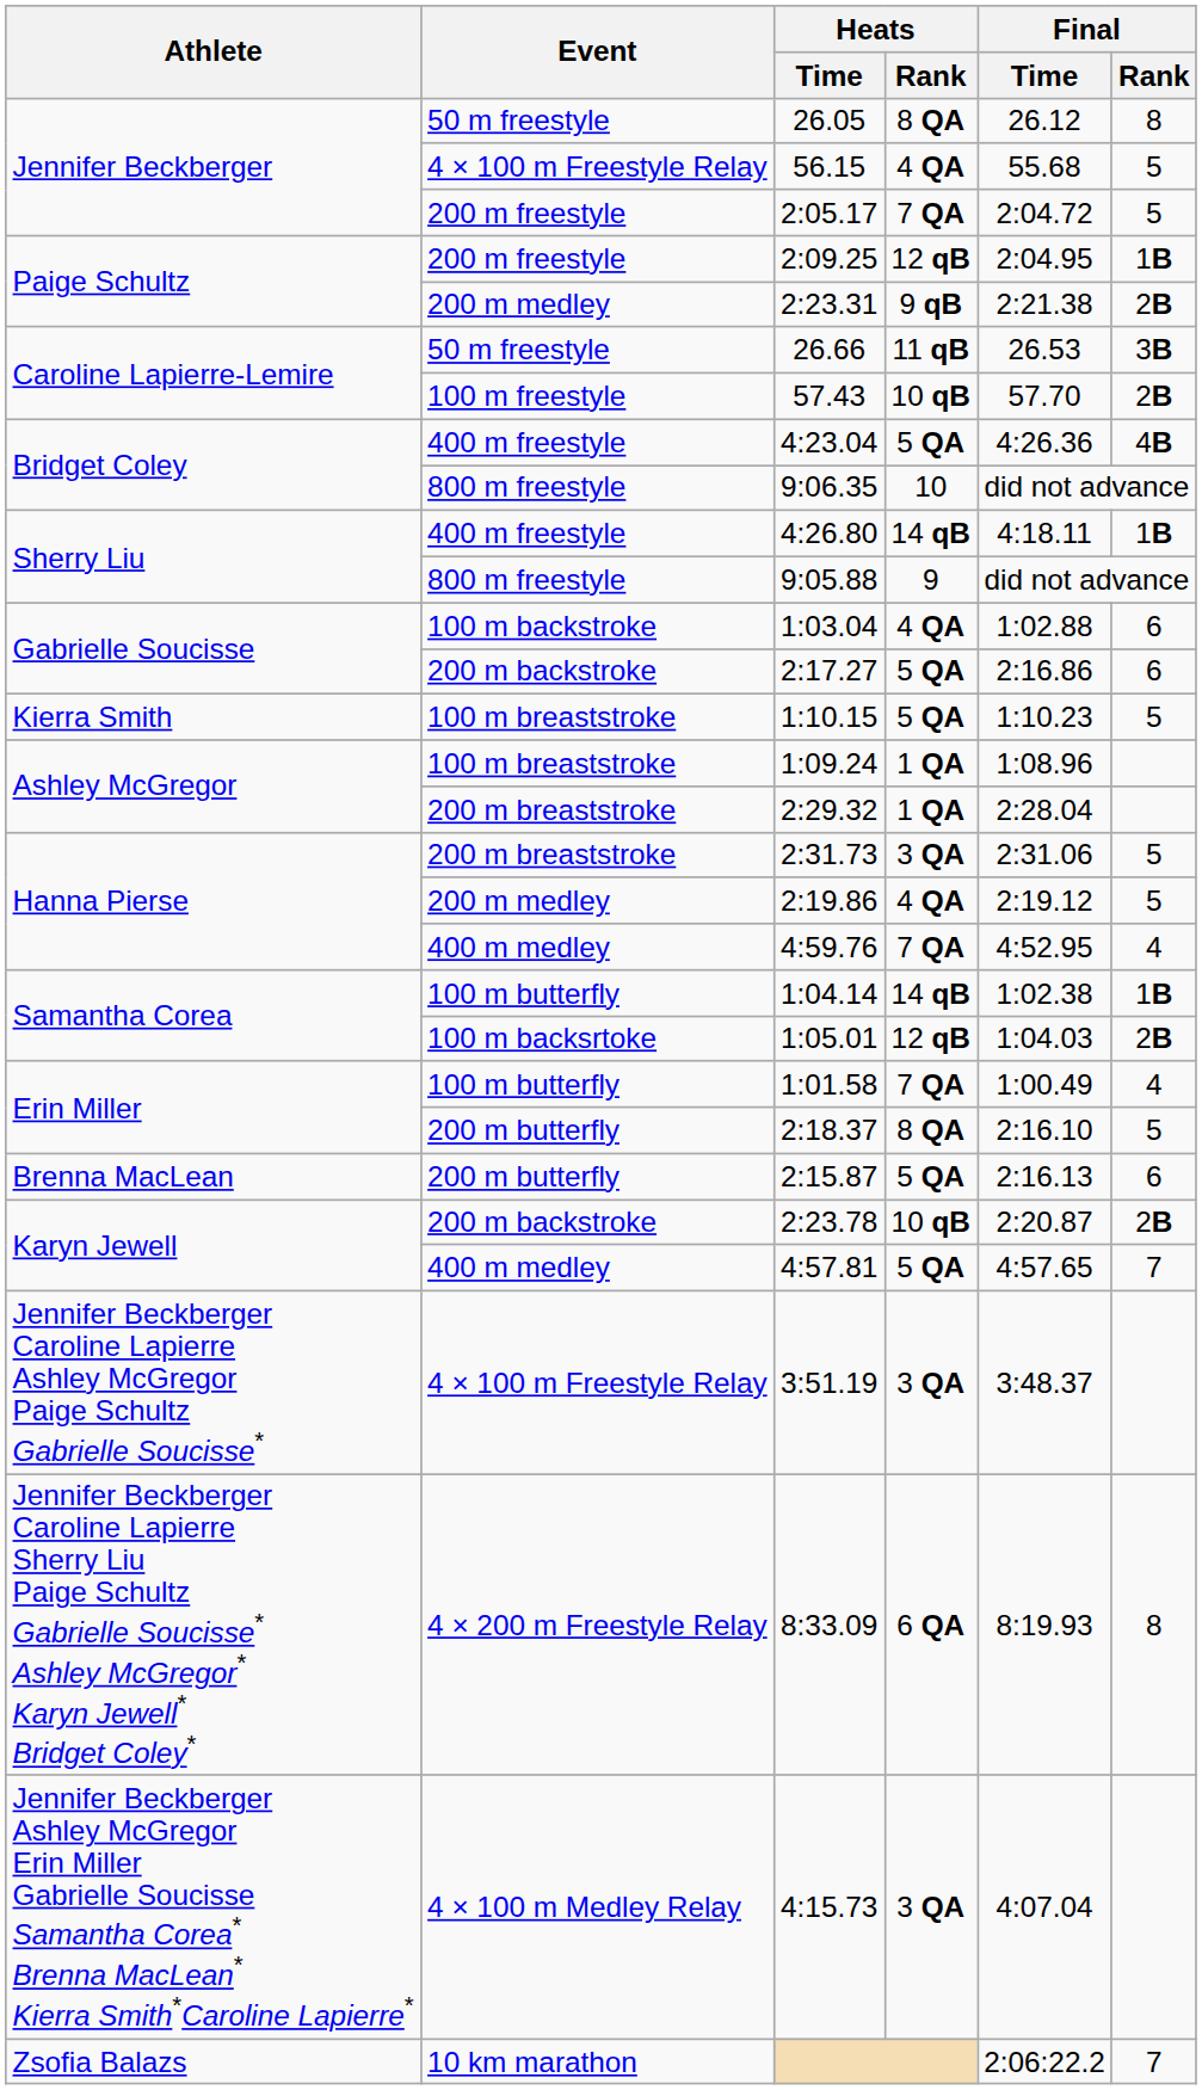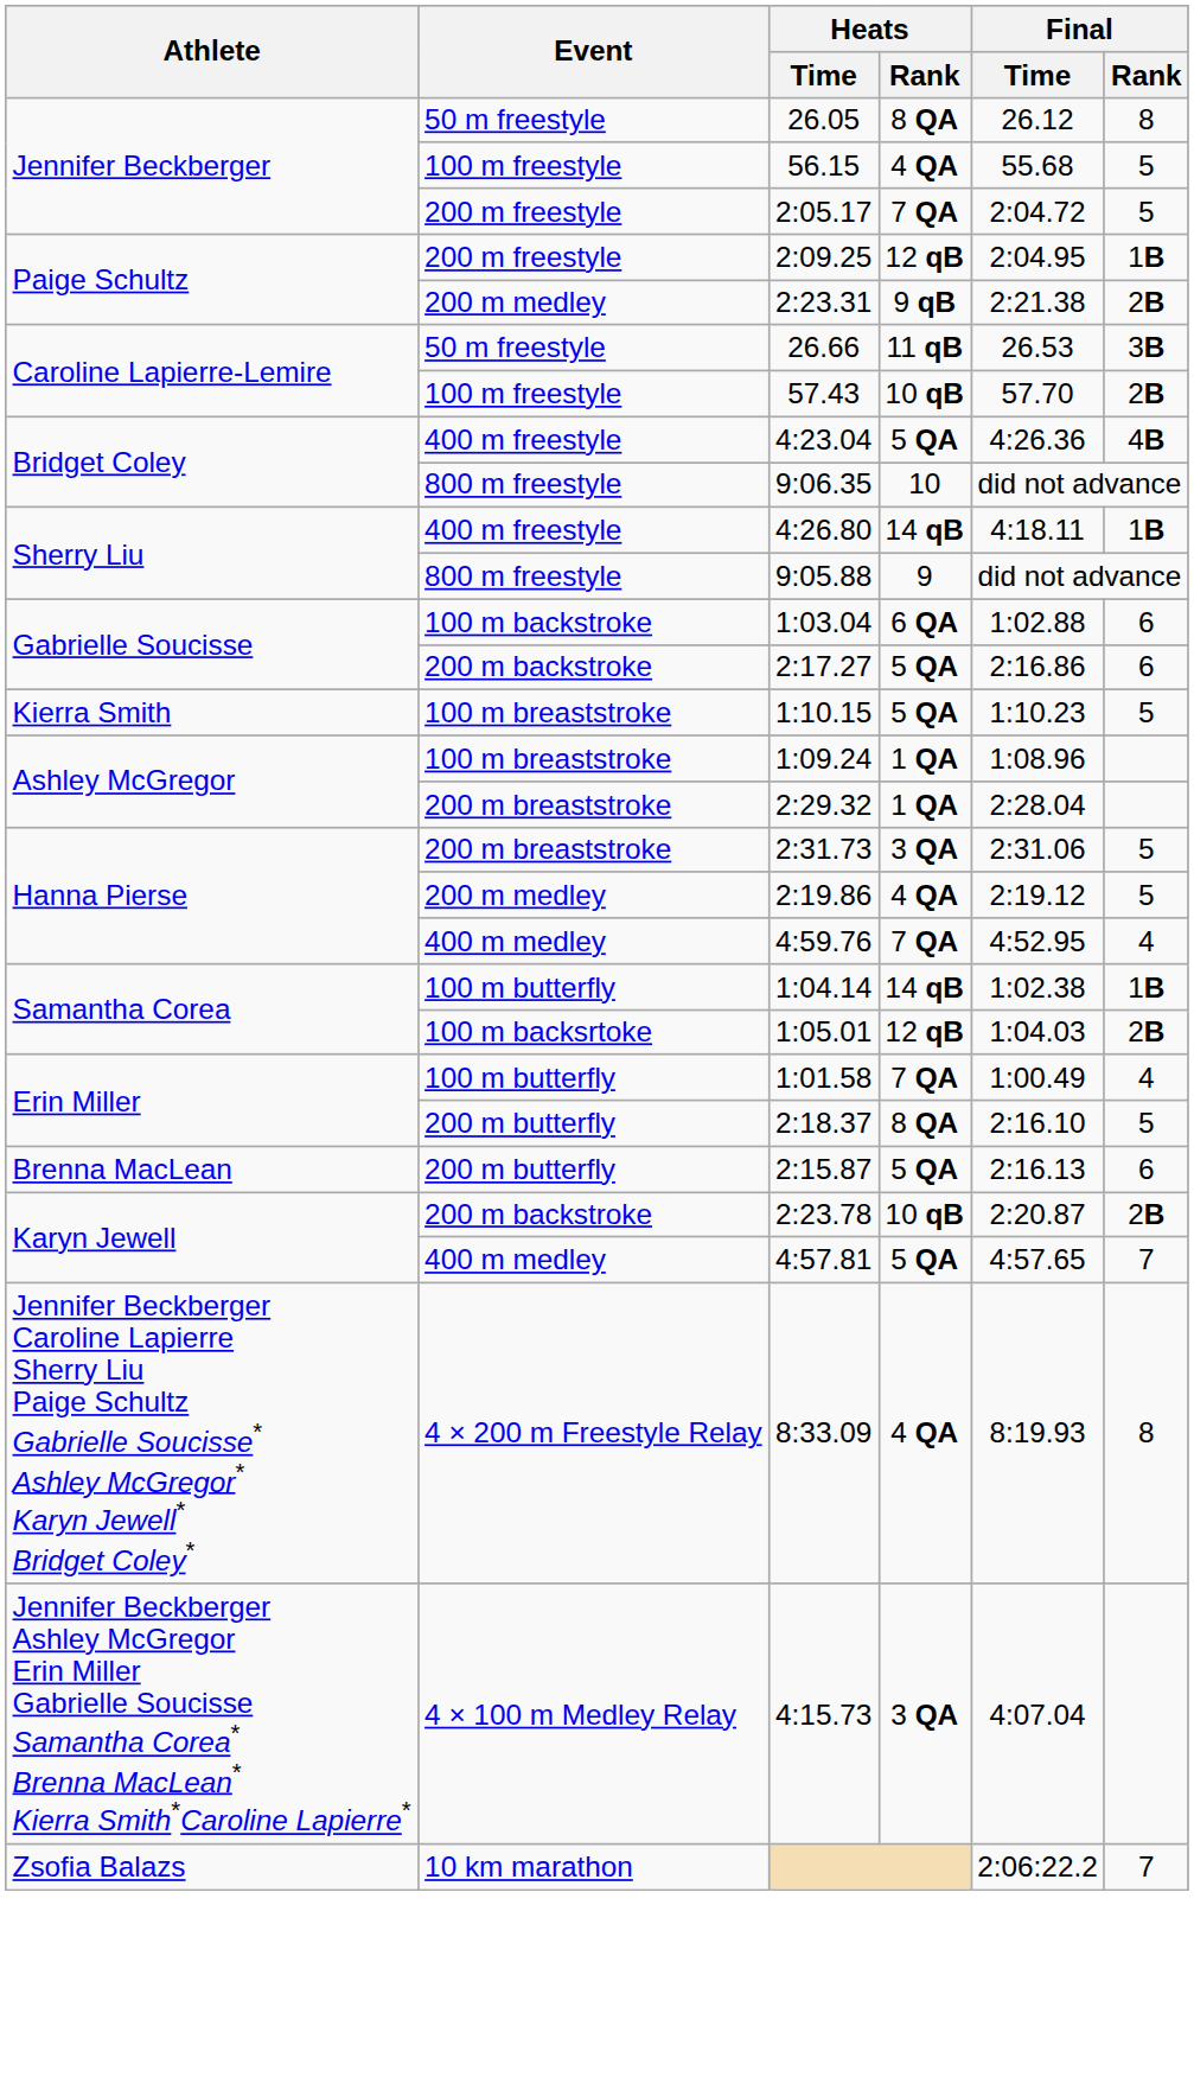 <table class=wikitable style="font-size:90%">
 <tr>
 <th rowspan="2">Athlete</th>
 <th rowspan="2">Event</th>
 <th colspan="2">Heats</th>
 <th colspan="2">Final</th>
 </tr>
 <tr>
 <th>Time</th>
 <th>Rank</th>
 <th>Time</th>
 <th>Rank</th>
 </tr>
 <tr>
 <td rowspan="3"><a href='#'>Jennifer Beckberger</a></td>
 <td><a href='#'>50 m freestyle</a></td>
 <td align=center>26.05</td>
 <td align=center>8 <strong>QA</strong></td>
 <td align=center>26.12</td>
 <td align=center>8</td>
 </tr>
 <tr>
-<td><a href='#'>4 × 100 m Freestyle Relay</a></td>
+<td><a href='#'>100 m freestyle</a></td>
 <td align=center>56.15</td>
 <td align=center>4 <strong>QA</strong></td>
 <td align=center>55.68</td>
 <td align=center>5</td>
 </tr>
 <tr>
 <td><a href='#'>200 m freestyle</a></td>
 <td align=center>2:05.17</td>
 <td align=center>7 <strong>QA</strong></td>
 <td align=center>2:04.72</td>
 <td align=center>5</td>
 </tr>
 <tr>
 <td rowspan="2"><a href='#'>Paige Schultz</a></td>
 <td><a href='#'>200 m freestyle</a></td>
 <td align=center>2:09.25</td>
 <td align=center>12 <strong>qB</strong></td>
 <td align=center>2:04.95</td>
 <td align=center>1<strong>B</strong></td>
 </tr>
 <tr>
 <td><a href='#'>200 m medley</a></td>
 <td align=center>2:23.31</td>
 <td align=center>9 <strong>qB</strong></td>
 <td align=center>2:21.38</td>
 <td align=center>2<strong>B</strong></td>
 </tr>
 <tr>
 <td rowspan="2"><a href='#'>Caroline Lapierre-Lemire</a></td>
 <td><a href='#'>50 m freestyle</a></td>
 <td align=center>26.66</td>
 <td align=center>11 <strong>qB</strong></td>
 <td align=center>26.53</td>
 <td align=center>3<strong>B</strong></td>
 </tr>
 <tr>
 <td><a href='#'>100 m freestyle</a></td>
 <td align=center>57.43</td>
 <td align=center>10 <strong>qB</strong></td>
 <td align=center>57.70</td>
 <td align=center>2<strong>B</strong></td>
 </tr>
 <tr>
 <td rowspan="2"><a href='#'>Bridget Coley</a></td>
 <td><a href='#'>400 m freestyle</a></td>
 <td align=center>4:23.04</td>
 <td align=center>5 <strong>QA</strong></td>
 <td align=center>4:26.36</td>
 <td align=center>4<strong>B</strong></td>
 </tr>
 <tr>
 <td><a href='#'>800 m freestyle</a></td>
 <td align=center>9:06.35</td>
 <td align=center>10</td>
 <td align=center colspan=2>did not advance</td>
 </tr>
 <tr>
 <td rowspan="2"><a href='#'>Sherry Liu</a></td>
 <td><a href='#'>400 m freestyle</a></td>
 <td align=center>4:26.80</td>
 <td align=center>14 <strong>qB</strong></td>
 <td align=center>4:18.11</td>
 <td align=center>1<strong>B</strong></td>
 </tr>
 <tr>
 <td><a href='#'>800 m freestyle</a></td>
 <td align=center>9:05.88</td>
 <td align=center>9</td>
 <td align=center colspan=2>did not advance</td>
 </tr>
 <tr>
 <td rowspan="2"><a href='#'>Gabrielle Soucisse</a></td>
 <td><a href='#'>100 m backstroke</a></td>
 <td align=center>1:03.04</td>
-<td align=center>4 <strong>QA</strong></td>
+<td align=center>6 <strong>QA</strong></td>
 <td align=center>1:02.88</td>
 <td align=center>6</td>
 </tr>
 <tr>
 <td><a href='#'>200 m backstroke</a></td>
 <td align=center>2:17.27</td>
 <td align=center>5 <strong>QA</strong></td>
 <td align=center>2:16.86</td>
 <td align=center>6</td>
 </tr>
 <tr>
 <td><a href='#'>Kierra Smith</a></td>
 <td><a href='#'>100 m breaststroke</a></td>
 <td align=center>1:10.15</td>
 <td align=center>5 <strong>QA</strong></td>
 <td align=center>1:10.23</td>
 <td align=center>5</td>
 </tr>
 <tr>
 <td rowspan="2"><a href='#'>Ashley McGregor</a></td>
 <td><a href='#'>100 m breaststroke</a></td>
 <td align=center>1:09.24</td>
 <td align=center>1 <strong>QA</strong></td>
 <td align=center>1:08.96</td>
 <td align=center></td>
 </tr>
 <tr>
 <td><a href='#'>200 m breaststroke</a></td>
 <td align=center>2:29.32</td>
 <td align=center>1 <strong>QA</strong></td>
 <td align=center>2:28.04</td>
 <td align=center></td>
 </tr>
 <tr>
 <td rowspan="3"><a href='#'>Hanna Pierse</a></td>
 <td><a href='#'>200 m breaststroke</a></td>
 <td align=center>2:31.73</td>
 <td align=center>3 <strong>QA</strong></td>
 <td align=center>2:31.06</td>
 <td align=center>5</td>
 </tr>
 <tr>
 <td><a href='#'>200 m medley</a></td>
 <td align=center>2:19.86</td>
 <td align=center>4 <strong>QA</strong></td>
 <td align=center>2:19.12</td>
 <td align=center>5</td>
 </tr>
 <tr>
 <td><a href='#'>400 m medley</a></td>
 <td align=center>4:59.76</td>
 <td align=center>7 <strong>QA</strong></td>
 <td align=center>4:52.95</td>
 <td align=center>4</td>
 </tr>
 <tr>
 <td rowspan="2"><a href='#'>Samantha Corea</a></td>
 <td><a href='#'>100 m butterfly</a></td>
 <td align=center>1:04.14</td>
 <td align=center>14 <strong>qB</strong></td>
 <td align=center>1:02.38</td>
 <td align=center>1<strong>B</strong></td>
 </tr>
 <tr>
 <td><a href='#'>100 m backsrtoke</a></td>
 <td align=center>1:05.01</td>
 <td align=center>12 <strong>qB</strong></td>
 <td align=center>1:04.03</td>
 <td align=center>2<strong>B</strong></td>
 </tr>
 <tr>
 <td rowspan="2"><a href='#'>Erin Miller</a></td>
 <td><a href='#'>100 m butterfly</a></td>
 <td align=center>1:01.58</td>
 <td align=center>7 <strong>QA</strong></td>
 <td align=center>1:00.49</td>
 <td align=center>4</td>
 </tr>
 <tr>
 <td><a href='#'>200 m butterfly</a></td>
 <td align=center>2:18.37</td>
 <td align=center>8 <strong>QA</strong></td>
 <td align=center>2:16.10</td>
 <td align=center>5</td>
 </tr>
 <tr>
 <td><a href='#'>Brenna MacLean</a></td>
 <td><a href='#'>200 m butterfly</a></td>
 <td align=center>2:15.87</td>
 <td align=center>5 <strong>QA</strong></td>
 <td align=center>2:16.13</td>
 <td align=center>6</td>
 </tr>
 <tr>
 <td rowspan="2"><a href='#'>Karyn Jewell</a></td>
 <td><a href='#'>200 m backstroke</a></td>
 <td align=center>2:23.78</td>
 <td align=center>10 <strong>qB</strong></td>
 <td align=center>2:20.87</td>
 <td align=center>2<strong>B</strong></td>
 </tr>
 <tr>
 <td><a href='#'>400 m medley</a></td>
 <td align=center>4:57.81</td>
 <td align=center>5 <strong>QA</strong></td>
 <td align=center>4:57.65</td>
 <td align=center>7</td>
 </tr>
 <tr>
-<td><a href='#'>Jennifer Beckberger</a><br><a href='#'>Caroline Lapierre</a><br><a href='#'>Ashley McGregor</a><br><a href='#'>Paige Schultz</a><br><em><a href='#'>Gabrielle Soucisse</a></em><sup>*</sup></td>
-<td><a href='#'>4 × 100 m Freestyle Relay</a></td>
-<td align=center>3:51.19</td>
-<td align=center>3 <strong>QA</strong></td>
-<td align=center>3:48.37</td>
-<td align=center></td>
-</tr>
-<tr>
 <td><a href='#'>Jennifer Beckberger</a><br><a href='#'>Caroline Lapierre</a><br><a href='#'>Sherry Liu</a><br><a href='#'>Paige Schultz</a><br><em><a href='#'>Gabrielle Soucisse</a></em><sup>*</sup><br><em><a href='#'>Ashley McGregor</a></em><sup>*</sup><br><em><a href='#'>Karyn Jewell</a></em><sup>*</sup><br><em><a href='#'>Bridget Coley</a></em><sup>*</sup></td>
 <td><a href='#'>4 × 200 m Freestyle Relay</a></td>
 <td align=center>8:33.09</td>
-<td align=center>6 <strong>QA</strong></td>
+<td align=center>4 <strong>QA</strong></td>
 <td align=center>8:19.93</td>
 <td align=center>8</td>
 </tr>
 <tr>
 <td><a href='#'>Jennifer Beckberger</a><br><a href='#'>Ashley McGregor</a><br><a href='#'>Erin Miller</a><br><a href='#'>Gabrielle Soucisse</a><br><em><a href='#'>Samantha Corea</a></em><sup>*</sup><br><em><a href='#'>Brenna MacLean</a></em><sup>*</sup><br><em><a href='#'>Kierra Smith</a></em><sup>*</sup><em><a href='#'>Caroline Lapierre</a></em><sup>*</sup></td>
 <td><a href='#'>4 × 100 m Medley Relay</a></td>
 <td align=center>4:15.73</td>
 <td align=center>3 <strong>QA</strong></td>
 <td align=center>4:07.04</td>
 <td align=center></td>
 </tr>
 <tr>
 <td><a href='#'>Zsofia Balazs</a></td>
 <td><a href='#'>10 km marathon</a></td>
 <td align=center colspan=2 bgcolor=wheat></td>
 <td align=center>2:06:22.2</td>
 <td align=center>7</td>
 </tr>
 </table>
